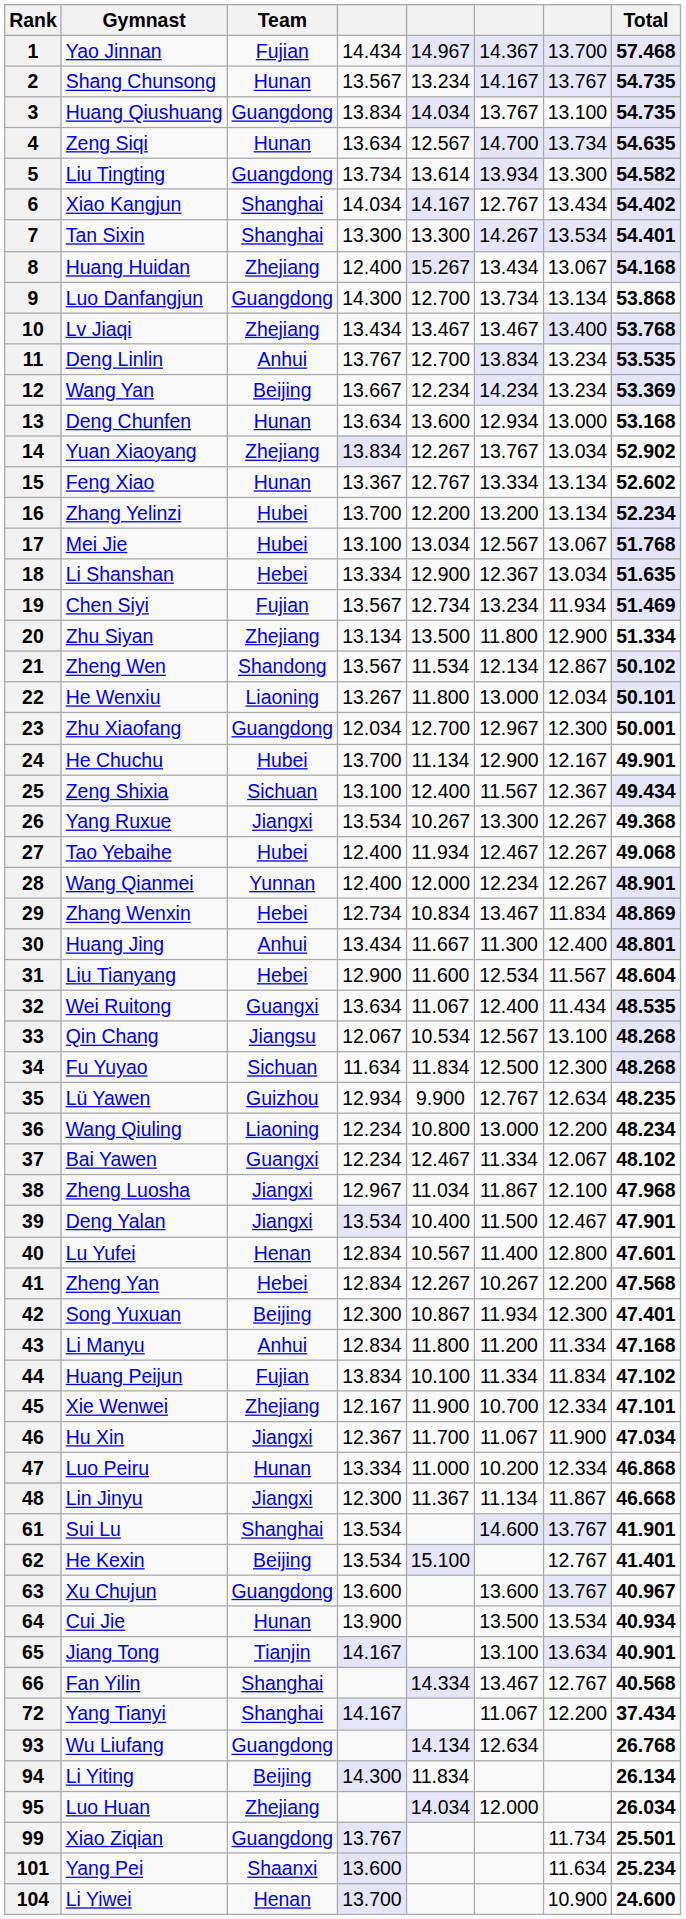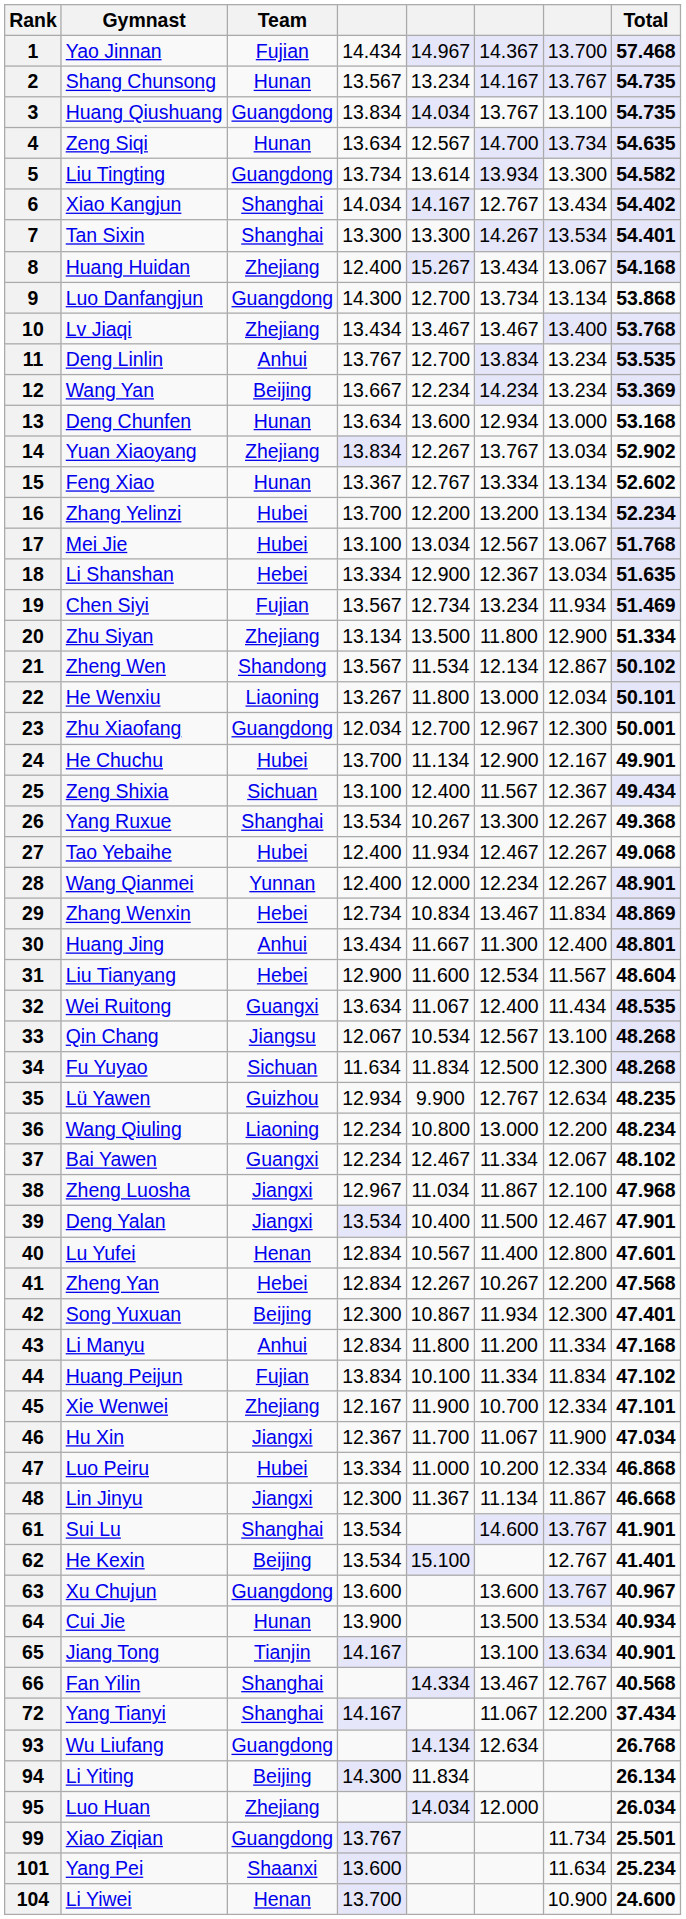 <table class="wikitable sortable" style="text-align:center; font-size:95%">
 <tr>
 <th>Rank</th>
 <th>Gymnast</th>
 <th>Team</th>
 <th></th>
 <th></th>
 <th></th>
 <th></th>
 <th>Total</th>
 </tr>
 <tr>
 <th scope=row style="text-align:center">1</th>
 <td align=left><a href='#'>Yao Jinnan</a></td>
 <td><a href='#'>Fujian</a></td>
 <td>14.434</td>
 <td bgcolor="lavender">14.967</td>
 <td bgcolor="lavender">14.367</td>
 <td bgcolor="lavender">13.700</td>
 <td bgcolor="lavender"><strong>57.468</strong></td>
 </tr>
 <tr>
 <th scope=row style="text-align:center">2</th>
 <td align=left><a href='#'>Shang Chunsong</a></td>
 <td><a href='#'>Hunan</a></td>
 <td>13.567</td>
 <td>13.234</td>
 <td bgcolor="lavender">14.167</td>
 <td bgcolor="lavender">13.767</td>
 <td bgcolor="lavender"><strong>54.735</strong></td>
 </tr>
 <tr>
 <th scope=row style="text-align:center">3</th>
 <td align=left><a href='#'>Huang Qiushuang</a></td>
 <td><a href='#'>Guangdong</a></td>
 <td>13.834</td>
 <td bgcolor="lavender">14.034</td>
 <td>13.767</td>
 <td>13.100</td>
 <td bgcolor="lavender"><strong>54.735</strong></td>
 </tr>
 <tr>
 <th scope=row style="text-align:center">4</th>
 <td align=left><a href='#'>Zeng Siqi</a></td>
 <td><a href='#'>Hunan</a></td>
 <td>13.634</td>
 <td>12.567</td>
 <td bgcolor="lavender">14.700</td>
 <td bgcolor="lavender">13.734</td>
 <td bgcolor="lavender"><strong>54.635</strong></td>
 </tr>
 <tr>
 <th scope=row style="text-align:center">5</th>
 <td align=left><a href='#'>Liu Tingting</a></td>
 <td><a href='#'>Guangdong</a></td>
 <td>13.734</td>
 <td>13.614</td>
 <td bgcolor="lavender">13.934</td>
 <td>13.300</td>
 <td bgcolor="lavender"><strong>54.582</strong></td>
 </tr>
 <tr>
 <th scope=row style="text-align:center">6</th>
 <td align=left><a href='#'>Xiao Kangjun</a></td>
 <td><a href='#'>Shanghai</a></td>
 <td>14.034</td>
 <td bgcolor="lavender">14.167</td>
 <td>12.767</td>
 <td>13.434</td>
 <td bgcolor="lavender"><strong>54.402</strong></td>
 </tr>
 <tr>
 <th scope=row style="text-align:center">7</th>
 <td align=left><a href='#'>Tan Sixin</a></td>
 <td><a href='#'>Shanghai</a></td>
 <td>13.300</td>
 <td>13.300</td>
 <td bgcolor="lavender">14.267</td>
 <td bgcolor="lavender">13.534</td>
 <td bgcolor="lavender"><strong>54.401</strong></td>
 </tr>
 <tr>
 <th scope=row style="text-align:center">8</th>
 <td align=left><a href='#'>Huang Huidan</a></td>
 <td><a href='#'>Zhejiang</a></td>
 <td>12.400</td>
 <td bgcolor="lavender">15.267</td>
 <td>13.434</td>
 <td>13.067</td>
 <td bgcolor="lavender"><strong>54.168</strong></td>
 </tr>
 <tr>
 <th scope=row style="text-align:center">9</th>
 <td align=left><a href='#'>Luo Danfangjun</a></td>
 <td><a href='#'>Guangdong</a></td>
 <td>14.300</td>
 <td>12.700</td>
 <td>13.734</td>
 <td>13.134</td>
 <td><strong>53.868</strong></td>
 </tr>
 <tr>
 <th scope=row style="text-align:center">10</th>
 <td align=left><a href='#'>Lv Jiaqi</a></td>
 <td><a href='#'>Zhejiang</a></td>
 <td>13.434</td>
 <td>13.467</td>
 <td>13.467</td>
 <td bgcolor="lavender">13.400</td>
 <td bgcolor="lavender"><strong>53.768</strong></td>
 </tr>
 <tr>
 <th scope=row style="text-align:center">11</th>
 <td align=left><a href='#'>Deng Linlin</a></td>
 <td><a href='#'>Anhui</a></td>
 <td>13.767</td>
 <td>12.700</td>
 <td bgcolor="lavender">13.834</td>
 <td>13.234</td>
 <td bgcolor="lavender"><strong>53.535</strong></td>
 </tr>
 <tr>
 <th scope=row style="text-align:center">12</th>
 <td align=left><a href='#'>Wang Yan</a></td>
 <td><a href='#'>Beijing</a></td>
 <td>13.667</td>
 <td>12.234</td>
 <td bgcolor="lavender">14.234</td>
 <td>13.234</td>
 <td bgcolor="lavender"><strong>53.369</strong></td>
 </tr>
 <tr>
 <th scope=row style="text-align:center">13</th>
 <td align=left><a href='#'>Deng Chunfen</a></td>
 <td><a href='#'>Hunan</a></td>
 <td>13.634</td>
 <td>13.600</td>
 <td>12.934</td>
 <td>13.000</td>
 <td><strong>53.168</strong></td>
 </tr>
 <tr>
 <th scope=row style="text-align:center">14</th>
 <td align=left><a href='#'>Yuan Xiaoyang</a></td>
 <td><a href='#'>Zhejiang</a></td>
 <td bgcolor="lavender">13.834</td>
 <td>12.267</td>
 <td>13.767</td>
 <td>13.034</td>
 <td><strong>52.902</strong></td>
 </tr>
 <tr>
 <th scope=row style="text-align:center">15</th>
 <td align=left><a href='#'>Feng Xiao</a></td>
 <td><a href='#'>Hunan</a></td>
 <td>13.367</td>
 <td>12.767</td>
 <td>13.334</td>
 <td>13.134</td>
 <td><strong>52.602</strong></td>
 </tr>
 <tr>
 <th scope=row style="text-align:center">16</th>
 <td align=left><a href='#'>Zhang Yelinzi</a></td>
 <td><a href='#'>Hubei</a></td>
 <td>13.700</td>
 <td>12.200</td>
 <td>13.200</td>
 <td>13.134</td>
 <td bgcolor="lavender"><strong>52.234</strong></td>
 </tr>
 <tr>
 <th scope=row style="text-align:center">17</th>
 <td align=left><a href='#'>Mei Jie</a></td>
 <td><a href='#'>Hubei</a></td>
 <td>13.100</td>
 <td>13.034</td>
 <td>12.567</td>
 <td>13.067</td>
 <td bgcolor="lavender"><strong>51.768</strong></td>
 </tr>
 <tr>
 <th scope=row style="text-align:center">18</th>
 <td align=left><a href='#'>Li Shanshan</a></td>
 <td><a href='#'>Hebei</a></td>
 <td>13.334</td>
 <td>12.900</td>
 <td>12.367</td>
 <td>13.034</td>
 <td bgcolor="lavender"><strong>51.635</strong></td>
 </tr>
 <tr>
 <th scope=row style="text-align:center">19</th>
 <td align=left><a href='#'>Chen Siyi</a></td>
 <td><a href='#'>Fujian</a></td>
 <td>13.567</td>
 <td>12.734</td>
 <td>13.234</td>
 <td>11.934</td>
 <td bgcolor="lavender"><strong>51.469</strong></td>
 </tr>
 <tr>
 <th scope=row style="text-align:center">20</th>
 <td align=left><a href='#'>Zhu Siyan</a></td>
 <td><a href='#'>Zhejiang</a></td>
 <td>13.134</td>
 <td>13.500</td>
 <td>11.800</td>
 <td>12.900</td>
 <td><strong>51.334</strong></td>
 </tr>
 <tr>
 <th scope=row style="text-align:center">21</th>
 <td align=left><a href='#'>Zheng Wen</a></td>
 <td><a href='#'>Shandong</a></td>
 <td>13.567</td>
 <td>11.534</td>
 <td>12.134</td>
 <td>12.867</td>
 <td bgcolor="lavender"><strong>50.102</strong></td>
 </tr>
 <tr>
 <th scope=row style="text-align:center">22</th>
 <td align=left><a href='#'>He Wenxiu</a></td>
 <td><a href='#'>Liaoning</a></td>
 <td>13.267</td>
 <td>11.800</td>
 <td>13.000</td>
 <td>12.034</td>
 <td bgcolor="lavender"><strong>50.101</strong></td>
 </tr>
 <tr>
 <th scope=row style="text-align:center">23</th>
 <td align=left><a href='#'>Zhu Xiaofang</a></td>
 <td><a href='#'>Guangdong</a></td>
 <td>12.034</td>
 <td>12.700</td>
 <td>12.967</td>
 <td>12.300</td>
 <td><strong>50.001</strong></td>
 </tr>
 <tr>
 <th scope=row style="text-align:center">24</th>
 <td align=left><a href='#'>He Chuchu</a></td>
 <td><a href='#'>Hubei</a></td>
 <td>13.700</td>
 <td>11.134</td>
 <td>12.900</td>
 <td>12.167</td>
 <td><strong>49.901</strong></td>
 </tr>
 <tr>
 <th scope=row style="text-align:center">25</th>
 <td align=left><a href='#'>Zeng Shixia</a></td>
 <td><a href='#'>Sichuan</a></td>
 <td>13.100</td>
 <td>12.400</td>
 <td>11.567</td>
 <td>12.367</td>
 <td bgcolor="lavender"><strong>49.434</strong></td>
 </tr>
 <tr>
 <th scope=row style="text-align:center">26</th>
 <td align=left><a href='#'>Yang Ruxue</a></td>
-<td><a href='#'>Jiangxi</a></td>
+<td><a href='#'>Shanghai</a></td>
 <td>13.534</td>
 <td>10.267</td>
 <td>13.300</td>
 <td>12.267</td>
 <td><strong>49.368</strong></td>
 </tr>
 <tr>
 <th scope=row style="text-align:center">27</th>
 <td align=left><a href='#'>Tao Yebaihe</a></td>
 <td><a href='#'>Hubei</a></td>
 <td>12.400</td>
 <td>11.934</td>
 <td>12.467</td>
 <td>12.267</td>
 <td><strong>49.068</strong></td>
 </tr>
 <tr>
 <th scope=row style="text-align:center">28</th>
 <td align=left><a href='#'>Wang Qianmei</a></td>
 <td><a href='#'>Yunnan</a></td>
 <td>12.400</td>
 <td>12.000</td>
 <td>12.234</td>
 <td>12.267</td>
 <td bgcolor="lavender"><strong>48.901</strong></td>
 </tr>
 <tr>
 <th scope=row style="text-align:center">29</th>
 <td align=left><a href='#'>Zhang Wenxin</a></td>
 <td><a href='#'>Hebei</a></td>
 <td>12.734</td>
 <td>10.834</td>
 <td>13.467</td>
 <td>11.834</td>
 <td bgcolor="lavender"><strong>48.869</strong></td>
 </tr>
 <tr>
 <th scope=row style="text-align:center">30</th>
 <td align=left><a href='#'>Huang Jing</a></td>
 <td><a href='#'>Anhui</a></td>
 <td>13.434</td>
 <td>11.667</td>
 <td>11.300</td>
 <td>12.400</td>
 <td bgcolor="lavender"><strong>48.801</strong></td>
 </tr>
 <tr>
 <th scope=row style="text-align:center">31</th>
 <td align=left><a href='#'>Liu Tianyang</a></td>
 <td><a href='#'>Hebei</a></td>
 <td>12.900</td>
 <td>11.600</td>
 <td>12.534</td>
 <td>11.567</td>
 <td><strong>48.604</strong></td>
 </tr>
 <tr>
 <th scope=row style="text-align:center">32</th>
 <td align=left><a href='#'>Wei Ruitong</a></td>
 <td><a href='#'>Guangxi</a></td>
 <td>13.634</td>
 <td>11.067</td>
 <td>12.400</td>
 <td>11.434</td>
 <td bgcolor="lavender"><strong>48.535</strong></td>
 </tr>
 <tr>
 <th scope=row style="text-align:center">33</th>
 <td align=left><a href='#'>Qin Chang</a></td>
 <td><a href='#'>Jiangsu</a></td>
 <td>12.067</td>
 <td>10.534</td>
 <td>12.567</td>
 <td>13.100</td>
 <td bgcolor="lavender"><strong>48.268</strong></td>
 </tr>
 <tr>
 <th scope=row style="text-align:center">34</th>
 <td align=left><a href='#'>Fu Yuyao</a></td>
 <td><a href='#'>Sichuan</a></td>
 <td>11.634</td>
 <td>11.834</td>
 <td>12.500</td>
 <td>12.300</td>
 <td bgcolor="lavender"><strong>48.268</strong></td>
 </tr>
 <tr>
 <th scope=row style="text-align:center">35</th>
 <td align=left><a href='#'>Lü Yawen</a></td>
 <td><a href='#'>Guizhou</a></td>
 <td>12.934</td>
 <td>9.900</td>
 <td>12.767</td>
 <td>12.634</td>
 <td><strong>48.235</strong></td>
 </tr>
 <tr>
 <th scope=row style="text-align:center">36</th>
 <td align=left><a href='#'>Wang Qiuling</a></td>
 <td><a href='#'>Liaoning</a></td>
 <td>12.234</td>
 <td>10.800</td>
 <td>13.000</td>
 <td>12.200</td>
 <td><strong>48.234</strong></td>
 </tr>
 <tr>
 <th scope=row style="text-align:center">37</th>
 <td align=left><a href='#'>Bai Yawen</a></td>
 <td><a href='#'>Guangxi</a></td>
 <td>12.234</td>
 <td>12.467</td>
 <td>11.334</td>
 <td>12.067</td>
 <td><strong>48.102</strong></td>
 </tr>
 <tr>
 <th scope=row style="text-align:center">38</th>
 <td align=left><a href='#'>Zheng Luosha</a></td>
 <td><a href='#'>Jiangxi</a></td>
 <td>12.967</td>
 <td>11.034</td>
 <td>11.867</td>
 <td>12.100</td>
 <td><strong>47.968</strong></td>
 </tr>
 <tr>
 <th scope=row style="text-align:center">39</th>
 <td align=left><a href='#'>Deng Yalan</a></td>
 <td><a href='#'>Jiangxi</a></td>
 <td bgcolor="lavender">13.534</td>
 <td>10.400</td>
 <td>11.500</td>
 <td>12.467</td>
 <td><strong>47.901</strong></td>
 </tr>
 <tr>
 <th scope=row style="text-align:center">40</th>
 <td align=left><a href='#'>Lu Yufei</a></td>
 <td><a href='#'>Henan</a></td>
 <td>12.834</td>
 <td>10.567</td>
 <td>11.400</td>
 <td>12.800</td>
 <td><strong>47.601</strong></td>
 </tr>
 <tr>
 <th scope=row style="text-align:center">41</th>
 <td align=left><a href='#'>Zheng Yan</a></td>
 <td><a href='#'>Hebei</a></td>
 <td>12.834</td>
 <td>12.267</td>
 <td>10.267</td>
 <td>12.200</td>
 <td><strong>47.568</strong></td>
 </tr>
 <tr>
 <th scope=row style="text-align:center">42</th>
 <td align=left><a href='#'>Song Yuxuan</a></td>
 <td><a href='#'>Beijing</a></td>
 <td>12.300</td>
 <td>10.867</td>
 <td>11.934</td>
 <td>12.300</td>
 <td><strong>47.401</strong></td>
 </tr>
 <tr>
 <th scope=row style="text-align:center">43</th>
 <td align=left><a href='#'>Li Manyu</a></td>
 <td><a href='#'>Anhui</a></td>
 <td>12.834</td>
 <td>11.800</td>
 <td>11.200</td>
 <td>11.334</td>
 <td><strong>47.168</strong></td>
 </tr>
 <tr>
 <th scope=row style="text-align:center">44</th>
 <td align=left><a href='#'>Huang Peijun</a></td>
 <td><a href='#'>Fujian</a></td>
 <td>13.834</td>
 <td>10.100</td>
 <td>11.334</td>
 <td>11.834</td>
 <td><strong>47.102</strong></td>
 </tr>
 <tr>
 <th scope=row style="text-align:center">45</th>
 <td align=left><a href='#'>Xie Wenwei</a></td>
 <td><a href='#'>Zhejiang</a></td>
 <td>12.167</td>
 <td>11.900</td>
 <td>10.700</td>
 <td>12.334</td>
 <td><strong>47.101</strong></td>
 </tr>
 <tr>
 <th scope=row style="text-align:center">46</th>
 <td align=left><a href='#'>Hu Xin</a></td>
 <td><a href='#'>Jiangxi</a></td>
 <td>12.367</td>
 <td>11.700</td>
 <td>11.067</td>
 <td>11.900</td>
 <td><strong>47.034</strong></td>
 </tr>
 <tr>
 <th scope=row style="text-align:center">47</th>
 <td align=left><a href='#'>Luo Peiru</a></td>
-<td><a href='#'>Hunan</a></td>
+<td><a href='#'>Hubei</a></td>
 <td>13.334</td>
 <td>11.000</td>
 <td>10.200</td>
 <td>12.334</td>
 <td><strong>46.868</strong></td>
 </tr>
 <tr>
 <th scope=row style="text-align:center">48</th>
 <td align=left><a href='#'>Lin Jinyu</a></td>
 <td><a href='#'>Jiangxi</a></td>
 <td>12.300</td>
 <td>11.367</td>
 <td>11.134</td>
 <td>11.867</td>
 <td><strong>46.668</strong></td>
 </tr>
 <tr>
 <th scope=row style="text-align:center">61</th>
 <td align=left><a href='#'>Sui Lu</a></td>
 <td><a href='#'>Shanghai</a></td>
 <td>13.534</td>
 <td></td>
 <td bgcolor="lavender">14.600</td>
 <td bgcolor="lavender">13.767</td>
 <td><strong>41.901</strong></td>
 </tr>
 <tr>
 <th scope=row style="text-align:center">62</th>
 <td align=left><a href='#'>He Kexin</a></td>
 <td><a href='#'>Beijing</a></td>
 <td>13.534</td>
 <td bgcolor="lavender">15.100</td>
 <td></td>
 <td>12.767</td>
 <td><strong>41.401</strong></td>
 </tr>
 <tr>
 <th scope=row style="text-align:center">63</th>
 <td align=left><a href='#'>Xu Chujun</a></td>
 <td><a href='#'>Guangdong</a></td>
 <td>13.600</td>
 <td></td>
 <td>13.600</td>
 <td bgcolor="lavender">13.767</td>
 <td><strong>40.967</strong></td>
 </tr>
 <tr>
 <th scope=row style="text-align:center">64</th>
 <td align=left><a href='#'>Cui Jie</a></td>
 <td><a href='#'>Hunan</a></td>
 <td>13.900</td>
 <td></td>
 <td>13.500</td>
 <td>13.534</td>
 <td><strong>40.934</strong></td>
 </tr>
 <tr>
 <th scope=row style="text-align:center">65</th>
 <td align=left><a href='#'>Jiang Tong</a></td>
 <td><a href='#'>Tianjin</a></td>
 <td bgcolor="lavender">14.167</td>
 <td></td>
 <td>13.100</td>
 <td bgcolor="lavender">13.634</td>
 <td><strong>40.901</strong></td>
 </tr>
 <tr>
 <th scope=row style="text-align:center">66</th>
 <td align=left><a href='#'>Fan Yilin</a></td>
 <td><a href='#'>Shanghai</a></td>
 <td></td>
 <td bgcolor="lavender">14.334</td>
 <td>13.467</td>
 <td>12.767</td>
 <td><strong>40.568</strong></td>
 </tr>
 <tr>
 <th scope=row style="text-align:center">72</th>
 <td align=left><a href='#'>Yang Tianyi</a></td>
 <td><a href='#'>Shanghai</a></td>
 <td bgcolor="lavender">14.167</td>
 <td></td>
 <td>11.067</td>
 <td>12.200</td>
 <td><strong>37.434</strong></td>
 </tr>
 <tr>
 <th scope=row style="text-align:center">93</th>
 <td align=left><a href='#'>Wu Liufang</a></td>
 <td><a href='#'>Guangdong</a></td>
 <td></td>
 <td bgcolor="lavender">14.134</td>
 <td>12.634</td>
 <td></td>
 <td><strong>26.768</strong></td>
 </tr>
 <tr>
 <th scope=row style="text-align:center">94</th>
 <td align=left><a href='#'>Li Yiting</a></td>
 <td><a href='#'>Beijing</a></td>
 <td bgcolor="lavender">14.300</td>
 <td>11.834</td>
 <td></td>
 <td></td>
 <td><strong>26.134</strong></td>
 </tr>
 <tr>
 <th scope=row style="text-align:center">95</th>
 <td align=left><a href='#'>Luo Huan</a></td>
 <td><a href='#'>Zhejiang</a></td>
 <td></td>
 <td bgcolor="lavender">14.034</td>
 <td>12.000</td>
 <td></td>
 <td><strong>26.034</strong></td>
 </tr>
 <tr>
 <th scope=row style="text-align:center">99</th>
 <td align=left><a href='#'>Xiao Ziqian</a></td>
 <td><a href='#'>Guangdong</a></td>
 <td bgcolor="lavender">13.767</td>
 <td></td>
 <td></td>
 <td>11.734</td>
 <td><strong>25.501</strong></td>
 </tr>
 <tr>
 <th scope=row style="text-align:center">101</th>
 <td align=left><a href='#'>Yang Pei</a></td>
 <td><a href='#'>Shaanxi</a></td>
 <td bgcolor="lavender">13.600</td>
 <td></td>
 <td></td>
 <td>11.634</td>
 <td><strong>25.234</strong></td>
 </tr>
 <tr>
 <th scope=row style="text-align:center">104</th>
 <td align=left><a href='#'>Li Yiwei</a></td>
 <td><a href='#'>Henan</a></td>
 <td bgcolor="lavender">13.700</td>
 <td></td>
 <td></td>
 <td>10.900</td>
 <td><strong>24.600</strong></td>
 </tr>
 </table>
